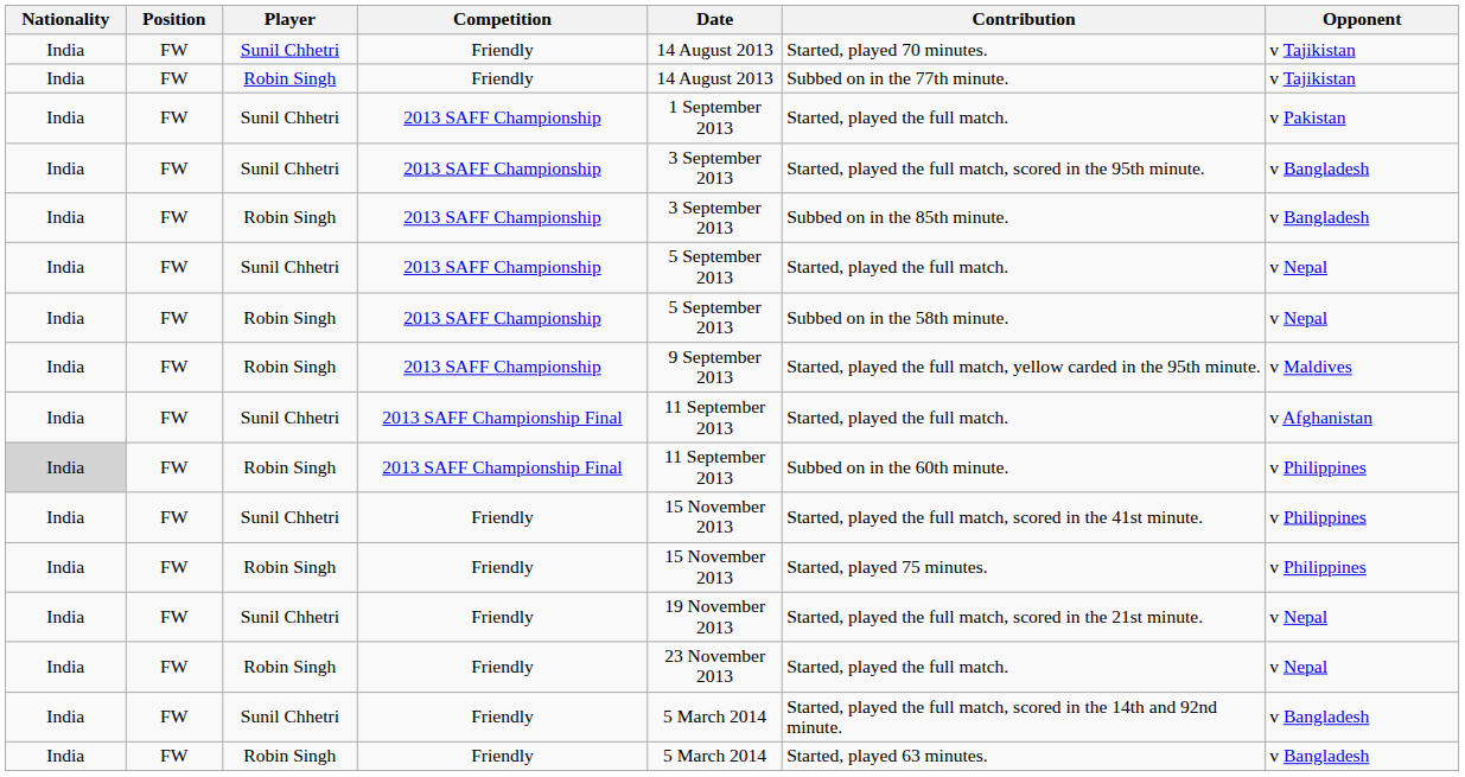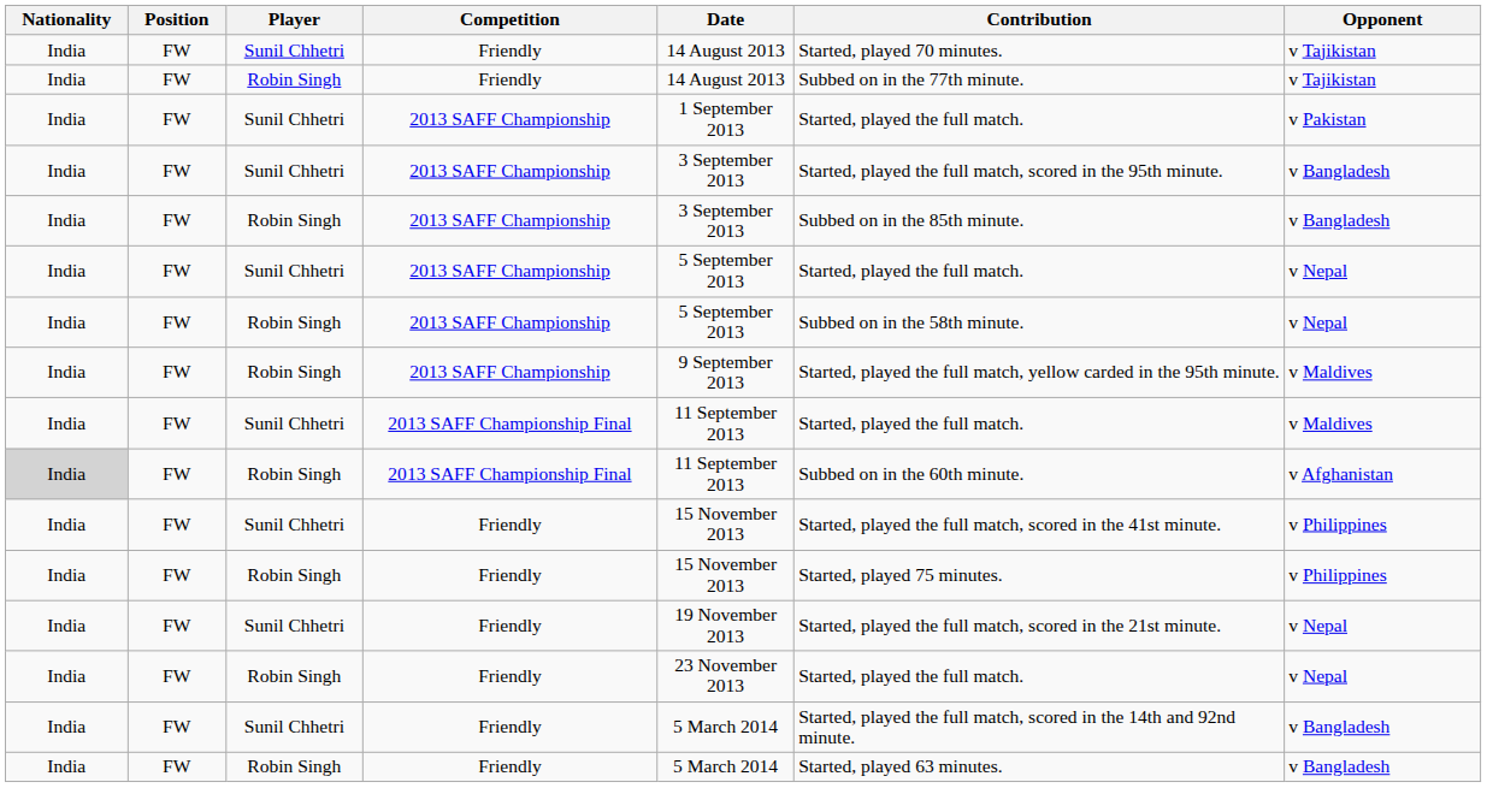 <table class="wikitable" style="width:100%;">
 <tr>
 <th width=5%>Nationality</th>
 <th width=5%>Position</th>
 <th width=7%>Player</th>
 <th width=15%>Competition</th>
 <th width=7%>Date</th>
 <th width=25%>Contribution</th>
 <th width=10%>Opponent</th>
 </tr>
 <tr>
 <td align=center> India</td>
 <td align=center>FW</td>
 <td align=center><a href='#'>Sunil Chhetri</a></td>
 <td align=center>Friendly</td>
 <td align=center>14 August 2013</td>
 <td>Started, played 70 minutes.</td>
 <td>v  <a href='#'>Tajikistan</a></td>
 </tr>
 <tr>
 <td align=center> India</td>
 <td align=center>FW</td>
 <td align=center><a href='#'>Robin Singh</a></td>
 <td align=center>Friendly</td>
 <td align=center>14 August 2013</td>
 <td>Subbed on in the 77th minute.</td>
 <td>v  <a href='#'>Tajikistan</a></td>
 </tr>
 <tr>
 <td align=center> India</td>
 <td align=center>FW</td>
 <td align=center>Sunil Chhetri</td>
 <td align=center><a href='#'>2013 SAFF Championship</a></td>
 <td align=center>1 September 2013</td>
 <td>Started, played the full match.</td>
 <td>v  <a href='#'>Pakistan</a></td>
 </tr>
 <tr>
 <td align=center> India</td>
 <td align=center>FW</td>
 <td align=center>Sunil Chhetri</td>
 <td align=center><a href='#'>2013 SAFF Championship</a></td>
 <td align=center>3 September 2013</td>
 <td>Started, played the full match, scored in the 95th minute.</td>
 <td>v  <a href='#'>Bangladesh</a></td>
 </tr>
 <tr>
 <td align=center> India</td>
 <td align=center>FW</td>
 <td align=center>Robin Singh</td>
 <td align=center><a href='#'>2013 SAFF Championship</a></td>
 <td align=center>3 September 2013</td>
 <td>Subbed on in the 85th minute.</td>
 <td>v  <a href='#'>Bangladesh</a></td>
 </tr>
 <tr>
 <td align=center> India</td>
 <td align=center>FW</td>
 <td align=center>Sunil Chhetri</td>
 <td align=center><a href='#'>2013 SAFF Championship</a></td>
 <td align=center>5 September 2013</td>
 <td>Started, played the full match.</td>
 <td>v  <a href='#'>Nepal</a></td>
 </tr>
 <tr>
 <td align=center> India</td>
 <td align=center>FW</td>
 <td align=center>Robin Singh</td>
 <td align=center><a href='#'>2013 SAFF Championship</a></td>
 <td align=center>5 September 2013</td>
 <td>Subbed on in the 58th minute.</td>
 <td>v  <a href='#'>Nepal</a></td>
 </tr>
 <tr>
 <td align=center> India</td>
 <td align=center>FW</td>
 <td align=center>Robin Singh</td>
 <td align=center><a href='#'>2013 SAFF Championship</a></td>
 <td align=center>9 September 2013</td>
 <td>Started, played the full match, yellow carded in the 95th minute.</td>
 <td>v  <a href='#'>Maldives</a></td>
 </tr>
 <tr>
 <td align=center> India</td>
 <td align=center>FW</td>
 <td align=center>Sunil Chhetri</td>
 <td align=center><a href='#'>2013 SAFF Championship Final</a></td>
 <td align=center>11 September 2013</td>
 <td>Started, played the full match.</td>
-<td>v  <a href='#'>Afghanistan</a></td>
+<td>v  <a href='#'>Maldives</a></td>
 </tr>
 <tr>
 <td align=center style="background: lightgrey;"> India</td>
 <td align=center>FW</td>
 <td align=center>Robin Singh</td>
 <td align=center><a href='#'>2013 SAFF Championship Final</a></td>
 <td align=center>11 September 2013</td>
 <td>Subbed on in the 60th minute.</td>
-<td>v  <a href='#'>Philippines</a></td>
+<td>v  <a href='#'>Afghanistan</a></td>
 </tr>
 <tr>
 <td align=center> India</td>
 <td align=center>FW</td>
 <td align=center>Sunil Chhetri</td>
 <td align=center>Friendly</td>
 <td align=center>15 November 2013</td>
 <td>Started, played the full match, scored in the 41st minute.</td>
 <td>v  <a href='#'>Philippines</a></td>
 </tr>
 <tr>
 <td align=center> India</td>
 <td align=center>FW</td>
 <td align=center>Robin Singh</td>
 <td align=center>Friendly</td>
 <td align=center>15 November 2013</td>
 <td>Started, played 75 minutes.</td>
 <td>v  <a href='#'>Philippines</a></td>
 </tr>
 <tr>
 <td align=center> India</td>
 <td align=center>FW</td>
 <td align=center>Sunil Chhetri</td>
 <td align=center>Friendly</td>
 <td align=center>19 November 2013</td>
 <td>Started, played the full match, scored in the 21st minute.</td>
 <td>v  <a href='#'>Nepal</a></td>
 </tr>
 <tr>
 <td align=center> India</td>
 <td align=center>FW</td>
 <td align=center>Robin Singh</td>
 <td align=center>Friendly</td>
 <td align=center>23 November 2013</td>
 <td>Started, played the full match.</td>
 <td>v  <a href='#'>Nepal</a></td>
 </tr>
 <tr>
 <td align=center> India</td>
 <td align=center>FW</td>
 <td align=center>Sunil Chhetri</td>
 <td align=center>Friendly</td>
 <td align=center>5 March 2014</td>
 <td>Started, played the full match, scored in the 14th and 92nd minute.</td>
 <td>v  <a href='#'>Bangladesh</a></td>
 </tr>
 <tr>
 <td align=center> India</td>
 <td align=center>FW</td>
 <td align=center>Robin Singh</td>
 <td align=center>Friendly</td>
 <td align=center>5 March 2014</td>
 <td>Started, played 63 minutes.</td>
 <td>v  <a href='#'>Bangladesh</a></td>
 </tr>
 </table>
